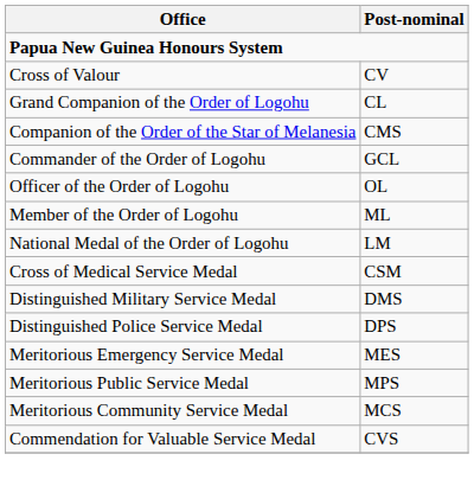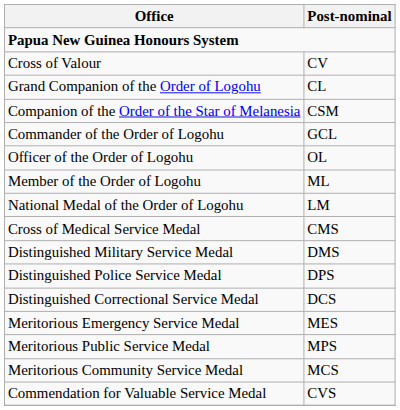 <table class="wikitable">
 <tr>
 <th>Office</th>
 <th>Post-nominal</th>
 </tr>
 <tr>
 <td colspan="2"><strong>Papua New Guinea Honours System</strong></td>
 </tr>
 <tr>
 <td>Cross of Valour</td>
 <td>CV</td>
 </tr>
 <tr>
 <td>Grand Companion of the <a href='#'>Order of Logohu</a></td>
 <td>CL</td>
 </tr>
 <tr>
 <td>Companion of the <a href='#'>Order of the Star of Melanesia</a></td>
-<td>CMS</td>
+<td>CSM</td>
 </tr>
 <tr>
 <td>Commander of the Order of Logohu</td>
 <td>GCL</td>
 </tr>
 <tr>
 <td>Officer of the Order of Logohu</td>
 <td>OL</td>
 </tr>
 <tr>
 <td>Member of the Order of Logohu</td>
 <td>ML</td>
 </tr>
 <tr>
 <td>National Medal of the Order of Logohu</td>
 <td>LM</td>
 </tr>
 <tr>
 <td>Cross of Medical Service Medal</td>
-<td>CSM</td>
+<td>CMS</td>
 </tr>
 <tr>
 <td>Distinguished Military Service Medal</td>
 <td>DMS</td>
 </tr>
 <tr>
 <td>Distinguished Police Service Medal</td>
 <td>DPS</td>
+</tr>
+<tr>
+<td>Distinguished Correctional Service Medal</td>
+<td>DCS</td>
 </tr>
 <tr>
 <td>Meritorious Emergency Service Medal</td>
 <td>MES</td>
 </tr>
 <tr>
 <td>Meritorious Public Service Medal</td>
 <td>MPS</td>
 </tr>
 <tr>
 <td>Meritorious Community Service Medal</td>
 <td>MCS</td>
 </tr>
 <tr>
 <td>Commendation for Valuable Service Medal</td>
 <td>CVS</td>
 </tr>
 <tr>
 </tr>
 </table>
